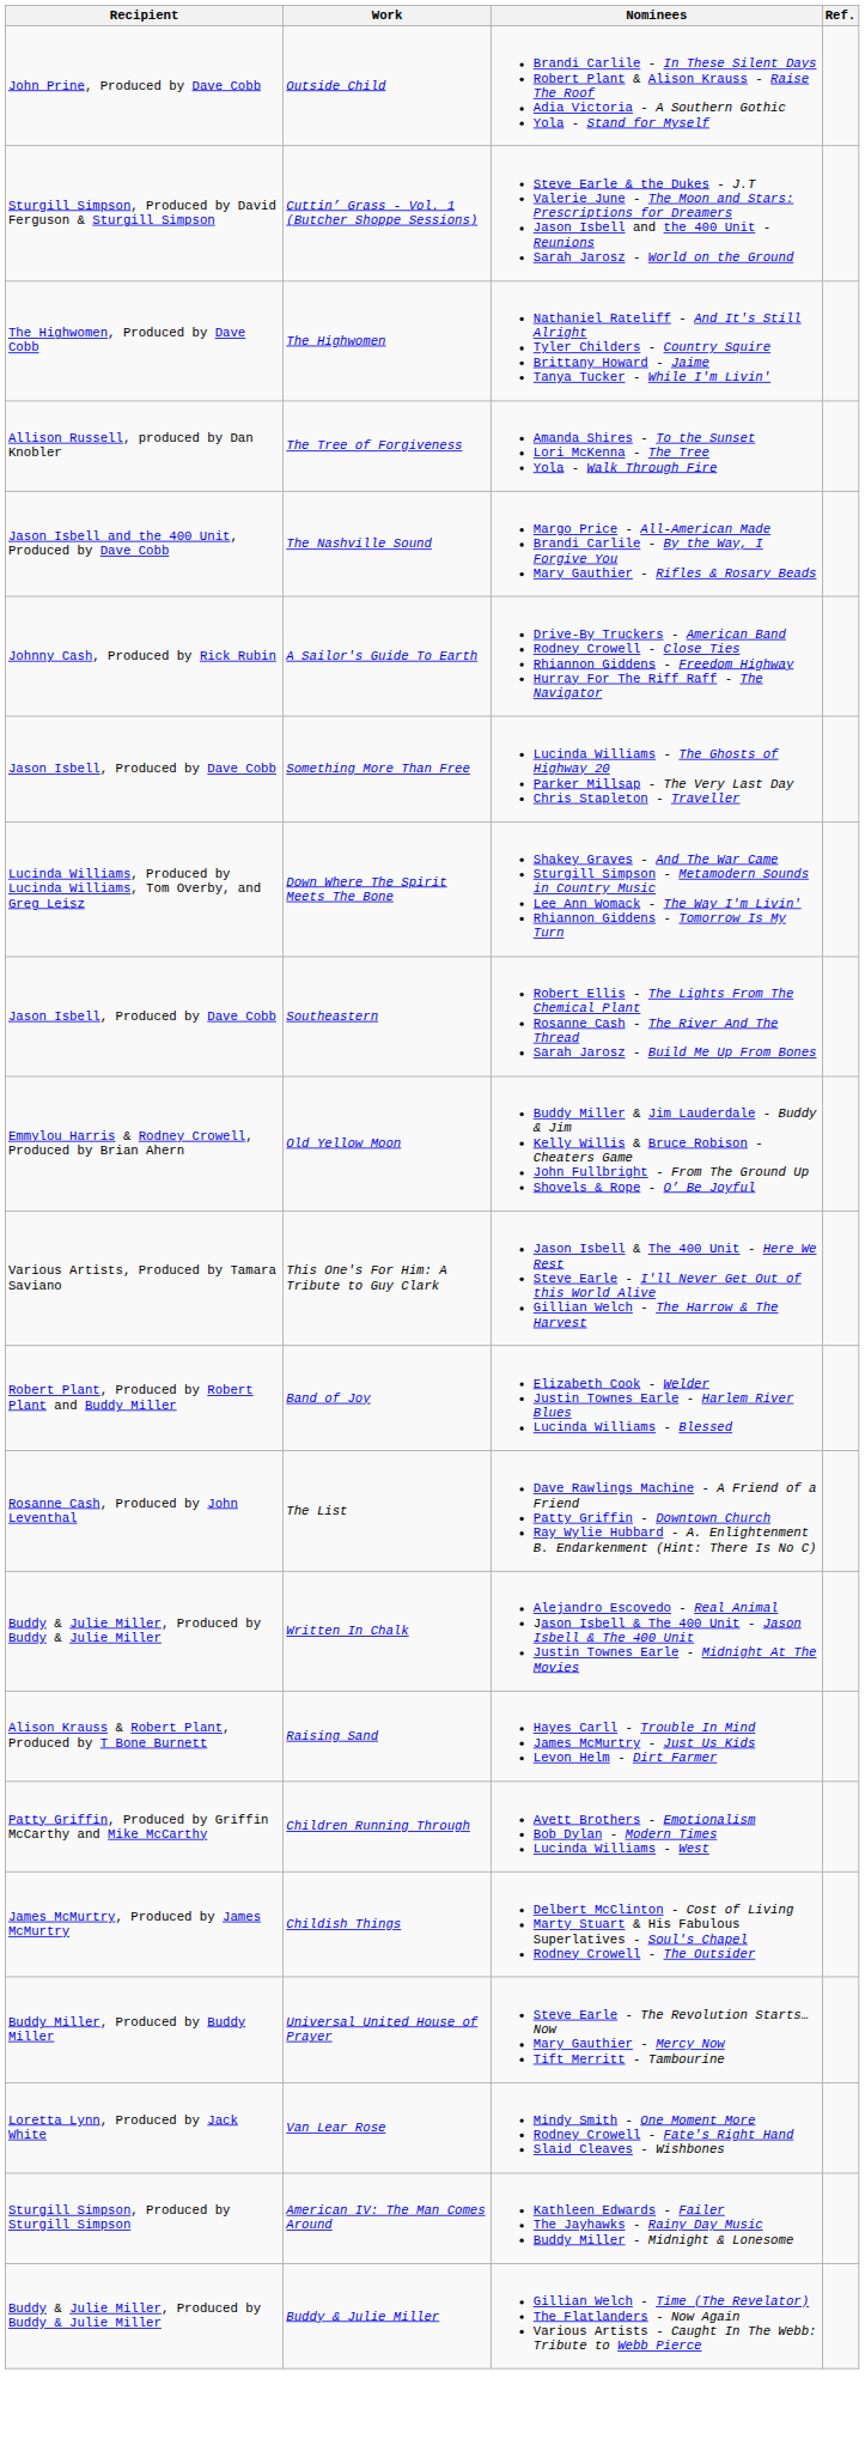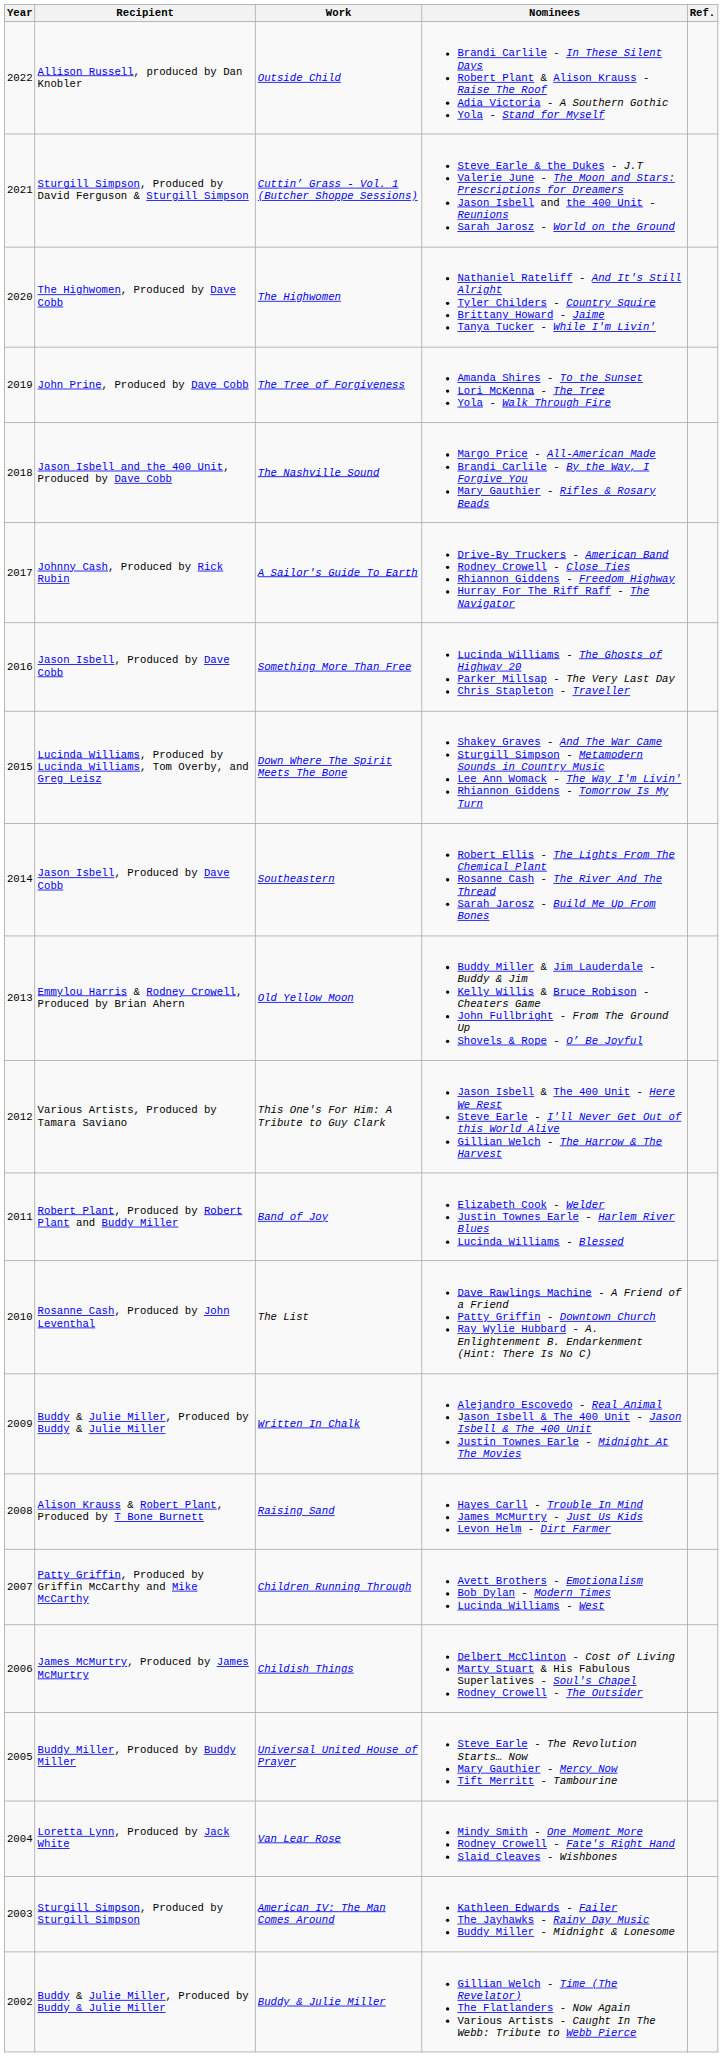 <table class="wikitable">
 <tr>
+<th>Year</th>
 <th>Recipient</th>
 <th>Work</th>
 <th>Nominees</th>
 <th>Ref.</th>
 </tr>
 <tr>
-<td><a href='#'>John Prine</a>, Produced by <a href='#'>Dave Cobb</a></td>
+<td>2022</td>
+<td><a href='#'>Allison Russell</a>, produced by Dan Knobler</td>
 <td><em><a href='#'>Outside Child</a></em></td>
 <td><br><ul><li><a href='#'>Brandi Carlile</a> - <em><a href='#'>In These Silent Days</a></em></li><li><a href='#'>Robert Plant</a> & <a href='#'>Alison Krauss</a> - <em><a href='#'>Raise The Roof</a></em></li><li><a href='#'>Adia Victoria</a> - <em>A Southern Gothic</em></li><li><a href='#'>Yola</a> - <em><a href='#'>Stand for Myself</a></em></li></ul></td>
 <td></td>
 </tr>
 <tr>
+<td>2021</td>
 <td><a href='#'>Sturgill Simpson</a>, Produced by David Ferguson & <a href='#'>Sturgill Simpson</a></td>
 <td><em><a href='#'>Cuttin’ Grass - Vol. 1 (Butcher Shoppe Sessions)</a></em></td>
 <td><br><ul><li><a href='#'>Steve Earle & the Dukes</a> - <em>J.T</em></li><li><a href='#'>Valerie June</a> - <em><a href='#'>The Moon and Stars: Prescriptions for Dreamers</a></em></li><li><a href='#'>Jason Isbell</a> and <a href='#'>the 400 Unit</a> - <em><a href='#'>Reunions</a></em></li><li><a href='#'>Sarah Jarosz</a> - <em><a href='#'>World on the Ground</a></em></li></ul></td>
 <td></td>
 </tr>
 <tr>
+<td>2020</td>
 <td><a href='#'>The Highwomen</a>, Produced by <a href='#'>Dave Cobb</a></td>
 <td><em><a href='#'>The Highwomen</a></em></td>
 <td><br><ul><li><a href='#'>Nathaniel Rateliff</a> - <em><a href='#'>And It's Still Alright</a></em></li><li><a href='#'>Tyler Childers</a> - <em><a href='#'>Country Squire</a></em></li><li><a href='#'>Brittany Howard</a> - <em><a href='#'>Jaime</a></em></li><li><a href='#'>Tanya Tucker</a> - <em><a href='#'>While I'm Livin'</a></em></li></ul></td>
 <td></td>
 </tr>
 <tr>
-<td><a href='#'>Allison Russell</a>, produced by Dan Knobler</td>
+<td>2019</td>
+<td><a href='#'>John Prine</a>, Produced by <a href='#'>Dave Cobb</a></td>
 <td><em><a href='#'>The Tree of Forgiveness</a></em></td>
 <td><br><ul><li><a href='#'>Amanda Shires</a> - <em><a href='#'>To the Sunset</a></em></li><li><a href='#'>Lori McKenna</a> - <em><a href='#'>The Tree</a></em></li><li><a href='#'>Yola</a> - <em><a href='#'>Walk Through Fire</a></em></li></ul></td>
 <td></td>
 </tr>
 <tr>
+<td>2018</td>
 <td><a href='#'>Jason Isbell and the 400 Unit</a>, Produced by <a href='#'>Dave Cobb</a></td>
 <td><em><a href='#'>The Nashville Sound</a></em></td>
 <td><br><ul><li><a href='#'>Margo Price</a> - <em><a href='#'>All-American Made</a></em></li><li><a href='#'>Brandi Carlile</a> - <em><a href='#'>By the Way, I Forgive You</a></em></li><li><a href='#'>Mary Gauthier</a> - <em><a href='#'>Rifles & Rosary Beads</a></em></li></ul></td>
 <td></td>
 </tr>
 <tr>
+<td>2017</td>
 <td><a href='#'>Johnny Cash</a>, Produced by <a href='#'>Rick Rubin</a></td>
 <td><em><a href='#'>A Sailor's Guide To Earth</a></em></td>
 <td><br><ul><li><a href='#'>Drive-By Truckers</a> - <em><a href='#'>American Band</a></em></li><li><a href='#'>Rodney Crowell</a> - <em><a href='#'>Close Ties</a></em></li><li><a href='#'>Rhiannon Giddens</a> - <em><a href='#'>Freedom Highway</a></em></li><li><a href='#'>Hurray For The Riff Raff</a> - <em><a href='#'>The Navigator</a></em></li></ul></td>
 <td></td>
 </tr>
 <tr>
+<td>2016</td>
 <td><a href='#'>Jason Isbell</a>, Produced by <a href='#'>Dave Cobb</a></td>
 <td><em><a href='#'>Something More Than Free</a></em></td>
 <td><br><ul><li><a href='#'>Lucinda Williams</a> - <em><a href='#'>The Ghosts of Highway 20</a></em></li><li><a href='#'>Parker Millsap</a> - <em>The Very Last Day</em></li><li><a href='#'>Chris Stapleton</a> - <em><a href='#'>Traveller</a></em></li></ul></td>
 <td></td>
 </tr>
 <tr>
+<td>2015</td>
 <td><a href='#'>Lucinda Williams</a>, Produced by <a href='#'>Lucinda Williams</a>, Tom Overby, and <a href='#'>Greg Leisz</a></td>
 <td><em><a href='#'>Down Where The Spirit Meets The Bone</a></em></td>
 <td><br><ul><li><a href='#'>Shakey Graves</a> - <em><a href='#'>And The War Came</a></em></li><li><a href='#'>Sturgill Simpson</a> - <em><a href='#'>Metamodern Sounds in Country Music</a></em></li><li><a href='#'>Lee Ann Womack</a> - <em><a href='#'>The Way I'm Livin'</a></em></li><li><a href='#'>Rhiannon Giddens</a> - <em><a href='#'>Tomorrow Is My Turn</a></em></li></ul></td>
 <td></td>
 </tr>
 <tr>
+<td>2014</td>
 <td><a href='#'>Jason Isbell</a>, Produced by <a href='#'>Dave Cobb</a></td>
 <td><em><a href='#'>Southeastern</a></em></td>
 <td><br><ul><li><a href='#'>Robert Ellis</a> - <em><a href='#'>The Lights From The Chemical Plant</a></em></li><li><a href='#'>Rosanne Cash</a> - <em><a href='#'>The River And The Thread</a></em></li><li><a href='#'>Sarah Jarosz</a> - <em><a href='#'>Build Me Up From Bones</a></em></li></ul></td>
 <td></td>
 </tr>
 <tr>
+<td>2013</td>
 <td><a href='#'>Emmylou Harris</a> & <a href='#'>Rodney Crowell</a>, Produced by Brian Ahern</td>
 <td><em><a href='#'>Old Yellow Moon</a></em></td>
 <td><br><ul><li><a href='#'>Buddy Miller</a> & <a href='#'>Jim Lauderdale</a> - <em>Buddy & Jim</em></li><li><a href='#'>Kelly Willis</a> & <a href='#'>Bruce Robison</a> - <em>Cheaters Game</em></li><li><a href='#'>John Fullbright</a> - <em>From The Ground Up</em></li><li><a href='#'>Shovels & Rope</a> - <em><a href='#'>O’ Be Joyful</a></em></li></ul></td>
 <td></td>
 </tr>
 <tr>
+<td>2012</td>
 <td>Various Artists, Produced by Tamara Saviano</td>
 <td><em>This One's For Him: A Tribute to Guy Clark</em></td>
 <td><br><ul><li><a href='#'>Jason Isbell</a> & <a href='#'>The 400 Unit</a> - <em><a href='#'>Here We Rest</a></em></li><li><a href='#'>Steve Earle</a> - <em><a href='#'>I'll Never Get Out of this World Alive</a></em></li><li><a href='#'>Gillian Welch</a> - <em><a href='#'>The Harrow & The Harvest</a></em></li></ul></td>
 <td></td>
 </tr>
 <tr>
+<td>2011</td>
 <td><a href='#'>Robert Plant</a>, Produced by <a href='#'>Robert Plant</a> and <a href='#'>Buddy Miller</a></td>
 <td><em><a href='#'>Band of Joy</a></em></td>
 <td><br><ul><li><a href='#'>Elizabeth Cook</a> - <em><a href='#'>Welder</a></em></li><li><a href='#'>Justin Townes Earle</a> - <em><a href='#'>Harlem River Blues</a></em></li><li><a href='#'>Lucinda Williams</a> - <em><a href='#'>Blessed</a></em></li></ul></td>
 <td></td>
 </tr>
 <tr>
+<td>2010</td>
 <td><a href='#'>Rosanne Cash</a>, Produced by <a href='#'>John Leventhal</a></td>
 <td><em>The List</em></td>
 <td><br><ul><li><a href='#'>Dave Rawlings Machine</a> - <em>A Friend of a Friend</em></li><li><a href='#'>Patty Griffin</a> - <em><a href='#'>Downtown Church</a></em></li><li><a href='#'>Ray Wylie Hubbard</a> - <em>A. Enlightenment B. Endarkenment (Hint: There Is No C)</em></li></ul></td>
 <td></td>
 </tr>
 <tr>
+<td>2009</td>
 <td><a href='#'>Buddy</a> & <a href='#'>Julie Miller</a>, Produced by <a href='#'>Buddy</a> & <a href='#'>Julie Miller</a></td>
 <td><em><a href='#'>Written In Chalk</a></em></td>
 <td><br><ul><li><a href='#'>Alejandro Escovedo</a> - <em><a href='#'>Real Animal</a></em></li><li>J<a href='#'>ason Isbell & The 400 Unit</a> - <em><a href='#'>Jason Isbell & The 400 Unit</a></em></li><li><a href='#'>Justin Townes Earle</a> - <em><a href='#'>Midnight At The Movies</a></em></li></ul></td>
 <td></td>
 </tr>
 <tr>
+<td>2008</td>
 <td><a href='#'>Alison Krauss</a> & <a href='#'>Robert Plant</a>, Produced by <a href='#'>T Bone Burnett</a></td>
 <td><em><a href='#'>Raising Sand</a></em></td>
 <td><br><ul><li><a href='#'>Hayes Carll</a> - <em><a href='#'>Trouble In Mind</a></em></li><li><a href='#'>James McMurtry</a> - <em><a href='#'>Just Us Kids</a></em></li><li><a href='#'>Levon Helm</a> - <em><a href='#'>Dirt Farmer</a></em></li></ul></td>
 <td></td>
 </tr>
 <tr>
+<td>2007</td>
 <td><a href='#'>Patty Griffin</a>, Produced by Griffin McCarthy and <a href='#'>Mike McCarthy</a></td>
 <td><em><a href='#'>Children Running Through</a></em></td>
 <td><br><ul><li><a href='#'>Avett Brothers</a> - <em><a href='#'>Emotionalism</a></em></li><li><a href='#'>Bob Dylan</a> - <em><a href='#'>Modern Times</a></em></li><li><a href='#'>Lucinda Williams</a> - <em><a href='#'>West</a></em></li></ul></td>
 <td></td>
 </tr>
 <tr>
+<td>2006</td>
 <td><a href='#'>James McMurtry</a>, Produced by <a href='#'>James McMurtry</a></td>
 <td><em><a href='#'>Childish Things</a></em></td>
 <td><br><ul><li><a href='#'>Delbert McClinton</a> - <em>Cost of Living</em></li><li><a href='#'>Marty Stuart</a> & His Fabulous Superlatives - <em><a href='#'>Soul's Chapel</a></em></li><li><a href='#'>Rodney Crowell</a> - <em><a href='#'>The Outsider</a></em></li></ul></td>
 <td></td>
 </tr>
 <tr>
+<td>2005</td>
 <td><a href='#'>Buddy Miller</a>, Produced by <a href='#'>Buddy Miller</a></td>
 <td><em><a href='#'>Universal United House of Prayer</a></em></td>
 <td><br><ul><li><a href='#'>Steve Earle</a> - <em>The Revolution Starts… Now</em></li><li><a href='#'>Mary Gauthier</a> - <em><a href='#'>Mercy Now</a></em></li><li><a href='#'>Tift Merritt</a> - <em>Tambourine</em></li></ul></td>
 <td></td>
 </tr>
 <tr>
+<td>2004</td>
 <td><a href='#'>Loretta Lynn</a>, Produced by <a href='#'>Jack White</a></td>
 <td><em><a href='#'>Van Lear Rose</a></em></td>
 <td><br><ul><li><a href='#'>Mindy Smith</a> - <em><a href='#'>One Moment More</a></em></li><li><a href='#'>Rodney Crowell</a> - <em><a href='#'>Fate's Right Hand</a></em></li><li><a href='#'>Slaid Cleaves</a> - <em>Wishbones</em></li></ul></td>
 <td></td>
 </tr>
 <tr>
+<td>2003</td>
 <td><a href='#'>Sturgill Simpson</a>, Produced by <a href='#'>Sturgill Simpson</a></td>
 <td><em><a href='#'>American IV: The Man Comes Around</a></em></td>
 <td><br><ul><li><a href='#'>Kathleen Edwards</a> - <em><a href='#'>Failer</a></em></li><li><a href='#'>The Jayhawks</a> - <em><a href='#'>Rainy Day Music</a></em></li><li><a href='#'>Buddy Miller</a> - <em>Midnight & Lonesome</em></li></ul></td>
 <td></td>
 </tr>
 <tr>
+<td>2002</td>
 <td><a href='#'>Buddy</a> & <a href='#'>Julie Miller</a>, Produced by <a href='#'>Buddy & Julie Miller</a></td>
 <td><em><a href='#'>Buddy & Julie Miller</a></em></td>
 <td><br><ul><li><a href='#'>Gillian Welch</a> - <em><a href='#'>Time (The Revelator)</a></em></li><li><a href='#'>The Flatlanders</a> - <em>Now Again</em></li><li>Various Artists - <em>Caught In The Webb: Tribute to <a href='#'>Webb Pierce</a></em></li></ul></td>
 <td></td>
 </tr>
 </table>
